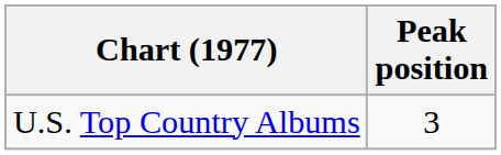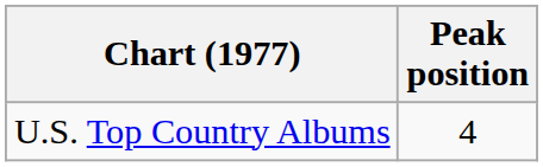 <table class="wikitable">
 <tr>
 <th>Chart (1977)</th>
 <th>Peak<br>position</th>
 </tr>
 <tr>
 <td>U.S. <a href='#'>Top Country Albums</a></td>
-<td align="center">3</td>
+<td align="center">4</td>
 </tr>
 </table>
